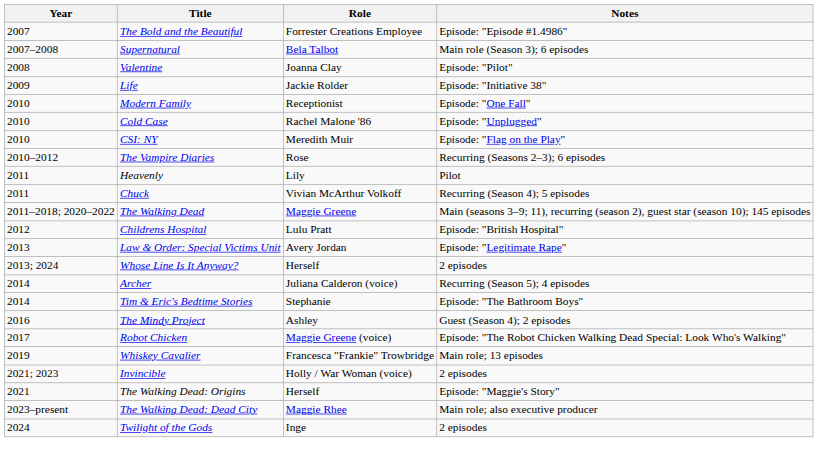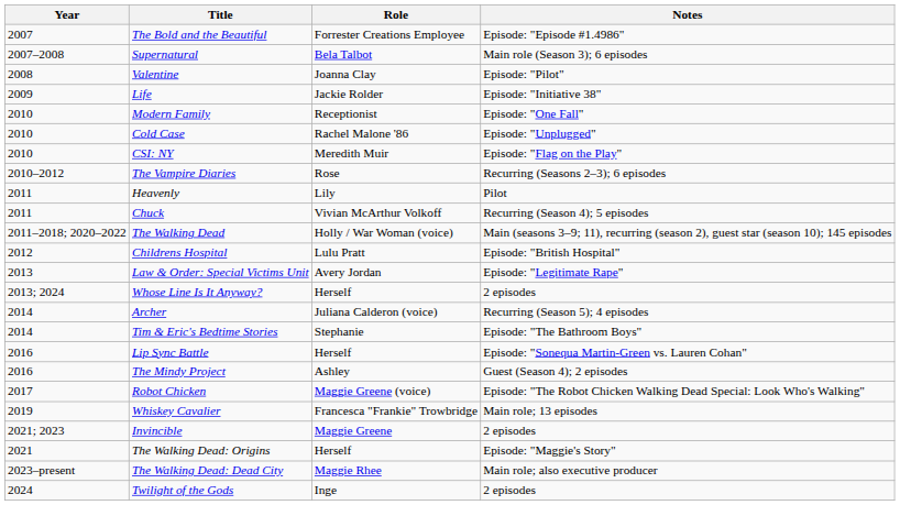 <table class="wikitable">
 <tr>
 <th>Year</th>
 <th>Title</th>
 <th>Role</th>
 <th class="unsortable">Notes</th>
 </tr>
 <tr>
 <td>2007</td>
 <td><em><a href='#'>The Bold and the Beautiful</a></em></td>
 <td>Forrester Creations Employee</td>
 <td>Episode: "Episode #1.4986"</td>
 </tr>
 <tr>
 <td>2007–2008</td>
 <td><em><a href='#'>Supernatural</a></em></td>
 <td><a href='#'>Bela Talbot</a></td>
 <td>Main role (Season 3); 6 episodes</td>
 </tr>
 <tr>
 <td>2008</td>
 <td><em><a href='#'>Valentine</a></em></td>
 <td>Joanna Clay</td>
 <td>Episode: "Pilot"</td>
 </tr>
 <tr>
 <td>2009</td>
 <td><em><a href='#'>Life</a></em></td>
 <td>Jackie Rolder</td>
 <td>Episode: "Initiative 38"</td>
 </tr>
 <tr>
 <td>2010</td>
 <td><em><a href='#'>Modern Family</a></em></td>
 <td>Receptionist</td>
 <td>Episode: "<a href='#'>One Fall</a>"</td>
 </tr>
 <tr>
 <td>2010</td>
 <td><em><a href='#'>Cold Case</a></em></td>
 <td>Rachel Malone '86</td>
 <td>Episode: "<a href='#'>Unplugged</a>"</td>
 </tr>
 <tr>
 <td>2010</td>
 <td><em><a href='#'>CSI: NY</a></em></td>
 <td>Meredith Muir</td>
 <td>Episode: "<a href='#'>Flag on the Play</a>"</td>
 </tr>
 <tr>
 <td>2010–2012</td>
 <td><em><a href='#'>The Vampire Diaries</a></em></td>
 <td>Rose</td>
 <td>Recurring (Seasons 2–3); 6 episodes</td>
 </tr>
 <tr>
 <td>2011</td>
 <td><em>Heavenly</em></td>
 <td>Lily</td>
 <td>Pilot</td>
 </tr>
 <tr>
 <td>2011</td>
 <td><em><a href='#'>Chuck</a></em></td>
 <td>Vivian McArthur Volkoff</td>
 <td>Recurring (Season 4); 5 episodes</td>
 </tr>
 <tr>
 <td>2011–2018; 2020–2022</td>
 <td><em><a href='#'>The Walking Dead</a></em></td>
-<td><a href='#'>Maggie Greene</a></td>
+<td>Holly / War Woman (voice)</td>
 <td>Main (seasons 3–9; 11), recurring (season 2), guest star (season 10); 145 episodes</td>
 </tr>
 <tr>
 <td>2012</td>
 <td><em><a href='#'>Childrens Hospital</a></em></td>
 <td>Lulu Pratt</td>
 <td>Episode: "British Hospital"</td>
 </tr>
 <tr>
 <td>2013</td>
 <td><em><a href='#'>Law & Order: Special Victims Unit</a></em></td>
 <td>Avery Jordan</td>
 <td>Episode: "<a href='#'>Legitimate Rape</a>"</td>
 </tr>
 <tr>
 <td>2013; 2024</td>
 <td><em><a href='#'>Whose Line Is It Anyway?</a></em></td>
 <td>Herself</td>
 <td>2 episodes</td>
 </tr>
 <tr>
 <td>2014</td>
 <td><em><a href='#'>Archer</a></em></td>
 <td>Juliana Calderon (voice)</td>
 <td>Recurring (Season 5); 4 episodes</td>
 </tr>
 <tr>
 <td>2014</td>
 <td><em><a href='#'>Tim & Eric's Bedtime Stories</a></em></td>
 <td>Stephanie</td>
 <td>Episode: "The Bathroom Boys"</td>
 </tr>
 <tr>
 <td>2016</td>
+<td><em><a href='#'>Lip Sync Battle</a></em></td>
+<td>Herself</td>
+<td>Episode: "<a href='#'>Sonequa Martin-Green</a> vs. Lauren Cohan"</td>
+</tr>
+<tr>
+<td>2016</td>
 <td><em><a href='#'>The Mindy Project</a></em></td>
 <td>Ashley</td>
 <td>Guest (Season 4); 2 episodes</td>
 </tr>
 <tr>
 <td>2017</td>
 <td><em><a href='#'>Robot Chicken</a></em></td>
 <td><a href='#'>Maggie Greene</a> (voice)</td>
 <td>Episode: "The Robot Chicken Walking Dead Special: Look Who's Walking"</td>
 </tr>
 <tr>
 <td>2019</td>
 <td><em><a href='#'>Whiskey Cavalier</a></em></td>
 <td>Francesca "Frankie" Trowbridge</td>
 <td>Main role; 13 episodes</td>
 </tr>
 <tr>
 <td>2021; 2023</td>
 <td><em><a href='#'>Invincible</a></em></td>
-<td>Holly / War Woman (voice)</td>
+<td><a href='#'>Maggie Greene</a></td>
 <td>2 episodes</td>
 </tr>
 <tr>
 <td>2021</td>
 <td><em>The Walking Dead: Origins</em></td>
 <td>Herself</td>
 <td>Episode: "Maggie's Story"</td>
 </tr>
 <tr>
 <td>2023–present</td>
 <td><em><a href='#'>The Walking Dead: Dead City</a></em></td>
 <td><a href='#'>Maggie Rhee</a></td>
 <td>Main role; also executive producer</td>
 </tr>
 <tr>
 <td>2024</td>
 <td><em><a href='#'>Twilight of the Gods</a></em></td>
 <td>Inge</td>
 <td>2 episodes</td>
 </tr>
 </table>
